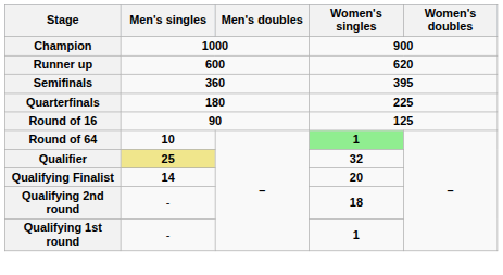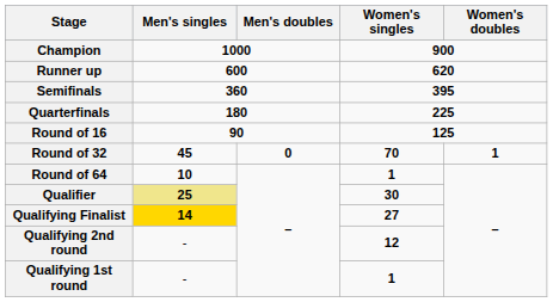 <table class="wikitable">
 <tr style="background:#d1e4fd;">
 <th style="width:150px;">Stage</th>
 <th style="width:120px;">Men's singles</th>
 <th style="width:120px;">Men's doubles</th>
 <th style="width:120px;">Women's singles</th>
 <th style="width:120px;">Women's doubles</th>
 </tr>
 <tr style="text-align:center;">
 <th>Champion</th>
 <td colspan=2><strong>1000</strong></td>
 <td colspan=2><strong>900</strong></td>
 </tr>
 <tr style="text-align:center;">
 <th>Runner up</th>
 <td colspan=2><strong>600</strong></td>
 <td colspan=2><strong>620</strong></td>
 </tr>
 <tr style="text-align:center;">
 <th>Semifinals</th>
 <td colspan=2><strong>360</strong></td>
 <td colspan=2><strong>395</strong></td>
 </tr>
 <tr style="text-align:center;">
 <th>Quarterfinals</th>
 <td colspan=2><strong>180</strong></td>
 <td colspan=2><strong>225</strong></td>
 </tr>
 <tr style="text-align:center;">
 <th>Round of 16</th>
 <td colspan=2><strong>90</strong></td>
 <td colspan=2><strong>125</strong></td>
 </tr>
 <tr style="text-align:center;">
+<th>Round of 32</th>
+<td><strong>45</strong></td>
+<td><strong>0</strong></td>
+<td><strong>70</strong></td>
+<td><strong>1</strong></td>
+</tr>
+<tr style="text-align:center;">
 <th>Round of 64</th>
 <td><strong>10</strong></td>
 <td rowspan=5><strong>–</strong></td>
-<td style="background: lightgreen;"><strong>1</strong></td>
+<td><strong>1</strong></td>
 <td rowspan=5><strong>–</strong></td>
 </tr>
 <tr style="text-align:center;">
 <th>Qualifier</th>
 <td style="background: khaki;"><strong>25</strong></td>
-<td><strong>32</strong></td>
+<td><strong>30</strong></td>
 </tr>
 <tr style="text-align:center;">
 <th>Qualifying Finalist</th>
-<td><strong>14</strong></td>
-<td><strong>20</strong></td>
+<td style="background: gold;"><strong>14</strong></td>
+<td><strong>27</strong></td>
 </tr>
 <tr style="text-align:center;">
 <th>Qualifying 2nd round</th>
 <td>-</td>
-<td><strong>18</strong></td>
+<td><strong>12</strong></td>
 </tr>
 <tr style="text-align:center;">
 <th>Qualifying 1st round</th>
 <td>-</td>
 <td><strong>1</strong></td>
 </tr>
 </table>
